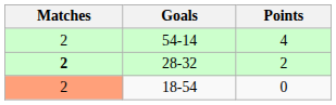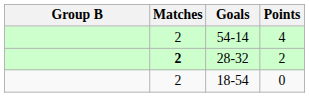 <table class="wikitable" style="text-align:center;" width="350px">
 <tr>
+<th>Group B</th>
 <th width="45px">Matches</th>
 <th width="55px">Goals</th>
 <th width="45px">Points</th>
 </tr>
 <tr bgcolor="#ccffcc">
+<td align="left"></td>
 <td>2</td>
 <td>54-14</td>
 <td>4</td>
 </tr>
 <tr bgcolor="#ccffcc">
+<td align="left"></td>
 <td><strong>2</strong></td>
 <td>28-32</td>
 <td>2</td>
 </tr>
 <tr>
-<td style="background: lightsalmon;">2</td>
+<td align="left"></td>
+<td>2</td>
 <td>18-54</td>
 <td>0</td>
 </tr>
 </table>
